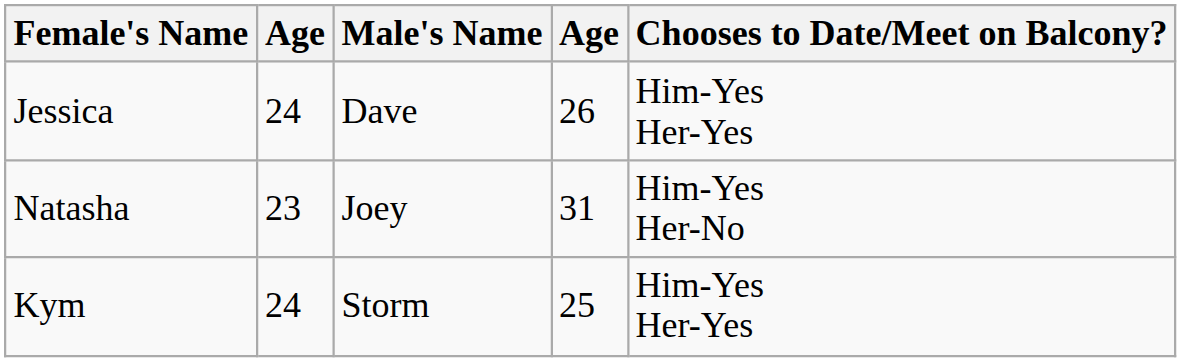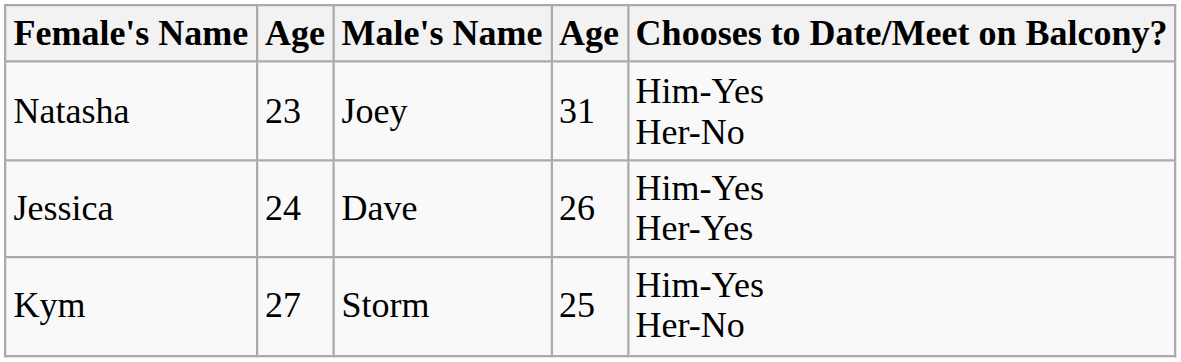 <table class="wikitable">
 <tr>
 <th>Female's Name</th>
 <th>Age</th>
 <th>Male's Name</th>
 <th>Age</th>
 <th>Chooses to Date/Meet on Balcony?</th>
 </tr>
 <tr>
+<td>Natasha</td>
+<td>23</td>
+<td>Joey</td>
+<td>31</td>
+<td>Him-Yes<br>Her-No</td>
+</tr>
+<tr>
 <td>Jessica</td>
 <td>24</td>
 <td>Dave</td>
 <td>26</td>
 <td>Him-Yes<br>Her-Yes</td>
 </tr>
 <tr>
-<td>Natasha</td>
-<td>23</td>
-<td>Joey</td>
-<td>31</td>
+<td>Kym</td>
+<td>27</td>
+<td>Storm</td>
+<td>25</td>
 <td>Him-Yes<br>Her-No</td>
 </tr>
-<tr>
-<td>Kym</td>
-<td>24</td>
-<td>Storm</td>
-<td>25</td>
-<td>Him-Yes<br>Her-Yes</td>
-</tr>
 </table>
